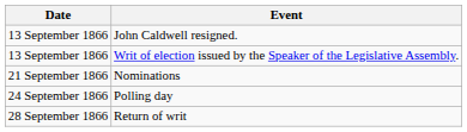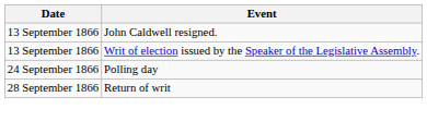 <table class="wikitable">
 <tr>
 <th>Date</th>
 <th>Event</th>
 </tr>
 <tr>
 <td>13 September 1866</td>
 <td>John Caldwell resigned.</td>
 </tr>
 <tr>
 <td>13 September 1866</td>
 <td><a href='#'>Writ of election</a> issued by the <a href='#'>Speaker of the Legislative Assembly</a>.</td>
 </tr>
 <tr>
-<td>21 September 1866</td>
-<td>Nominations</td>
-</tr>
-<tr>
 <td>24 September 1866</td>
 <td>Polling day</td>
 </tr>
 <tr>
 <td>28 September 1866</td>
 <td>Return of writ</td>
 </tr>
 </table>
